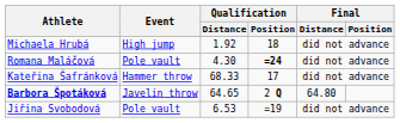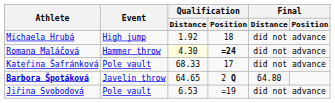 <table class=wikitable style="font-size:90%">
 <tr>
 <th rowspan="2">Athlete</th>
 <th rowspan="2">Event</th>
 <th colspan="2">Qualification</th>
 <th colspan="2">Final</th>
 </tr>
 <tr style="font-size:95%">
 <th>Distance</th>
 <th>Position</th>
 <th>Distance</th>
 <th>Position</th>
 </tr>
 <tr align=center>
 <td align=left><a href='#'>Michaela Hrubá</a></td>
 <td align=left><a href='#'>High jump</a></td>
 <td>1.92</td>
 <td>18</td>
 <td colspan=2>did not advance</td>
 </tr>
 <tr align=center>
 <td align=left><a href='#'>Romana Maláčová</a></td>
-<td align=left><a href='#'>Pole vault</a></td>
-<td>4.30</td>
+<td align=left><a href='#'>Hammer throw</a></td>
+<td style="background: lightyellow;">4.30</td>
 <td><strong>=24</strong></td>
 <td colspan=2>did not advance</td>
 </tr>
 <tr align=center>
 <td align=left><a href='#'>Kateřina Šafránková</a></td>
-<td align=left><a href='#'>Hammer throw</a></td>
+<td align=left><a href='#'>Pole vault</a></td>
 <td>68.33</td>
 <td>17</td>
 <td colspan=4>did not advance</td>
 </tr>
 <tr align=center>
 <td align=left><strong><a href='#'>Barbora Špotáková</a></strong></td>
 <td align=left><a href='#'>Javelin throw</a></td>
 <td>64.65</td>
 <td>2 <strong>Q</strong></td>
 <td>64.80</td>
 <td></td>
 </tr>
 <tr align=center>
 <td align=left><a href='#'>Jiřina Svobodová</a></td>
 <td align=left><a href='#'>Pole vault</a></td>
 <td>6.53</td>
 <td>=19</td>
 <td colspan=2>did not advance</td>
 </tr>
 </table>
